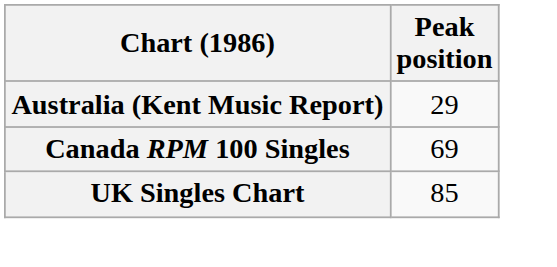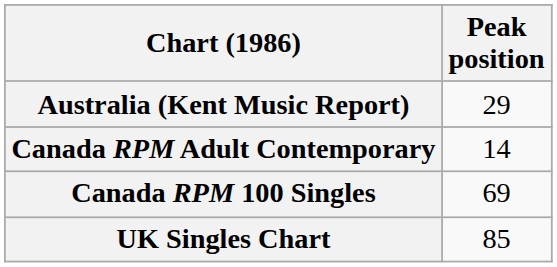 <table class="wikitable plainrowheaders sortable">
 <tr>
 <th>Chart (1986)</th>
 <th>Peak<br>position</th>
 </tr>
 <tr>
 <th scope="row">Australia (Kent Music Report)</th>
 <td style="text-align:center;">29</td>
 </tr>
 <tr>
+<th scope="row">Canada <em>RPM</em> Adult Contemporary</th>
+<td style="text-align:center;">14</td>
+</tr>
+<tr>
 <th scope="row">Canada <em>RPM</em> 100 Singles</th>
 <td style="text-align:center;">69</td>
 </tr>
 <tr>
 <th scope="row">UK Singles Chart</th>
 <td style="text-align:center;">85</td>
 </tr>
 </table>
